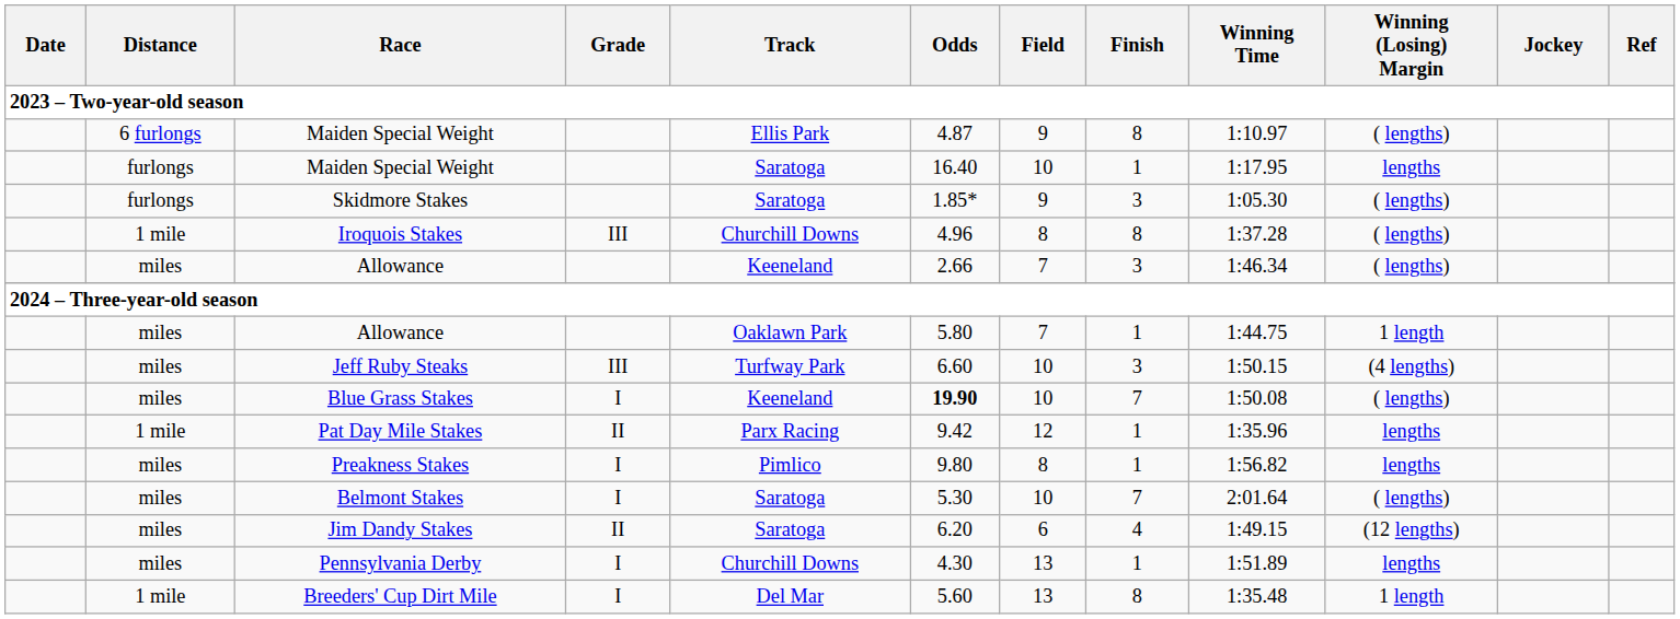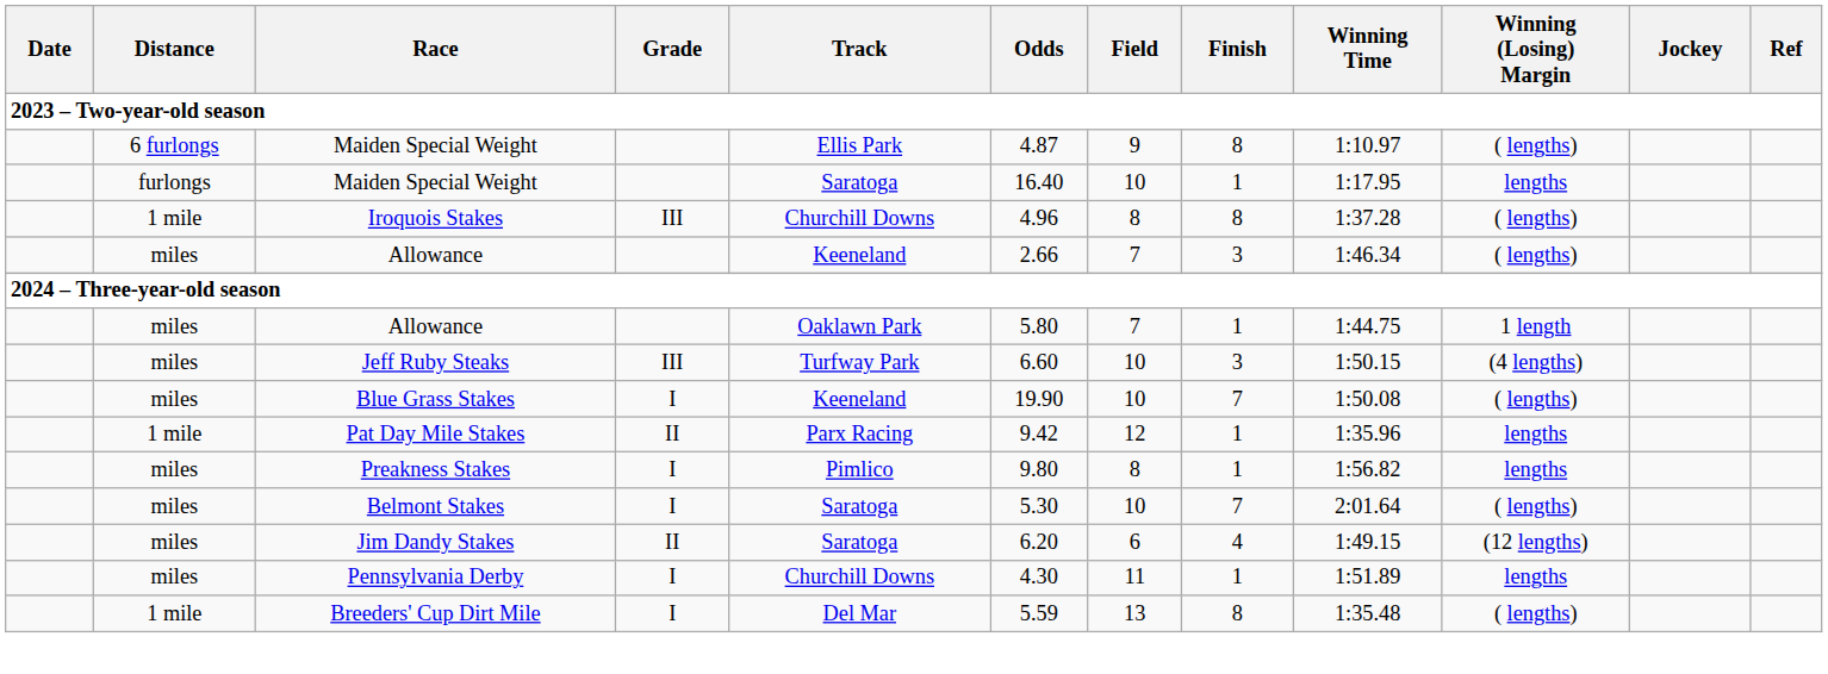 <table class = "wikitable sortable" style="text-align:center; width:95%; font-size:90%">
 <tr>
 <th scope="col">Date</th>
 <th scope="col">Distance</th>
 <th scope="col">Race</th>
 <th scope="col">Grade</th>
 <th scope="col">Track</th>
 <th scope="col">Odds</th>
 <th scope="col">Field</th>
 <th scope="col">Finish</th>
 <th scope="col">Winning<br>Time</th>
 <th scope="col">Winning<br>(Losing)<br>Margin</th>
 <th scope="col">Jockey</th>
 <th scope="col" class="unsortable">Ref</th>
 </tr>
 <tr style="background-color:white">
 <td align="left" colspan=12><strong>2023 – Two-year-old season</strong></td>
 </tr>
 <tr>
 <td></td>
 <td> 6 <a href='#'>furlongs</a></td>
 <td>Maiden Special Weight</td>
 <td></td>
 <td><a href='#'>Ellis Park</a></td>
 <td>4.87</td>
 <td>9</td>
 <td>8</td>
 <td>1:10.97</td>
 <td> ( <a href='#'>lengths</a>)</td>
 <td></td>
 <td></td>
 </tr>
 <tr>
 <td></td>
 <td>  furlongs</td>
 <td>Maiden Special Weight</td>
 <td></td>
 <td><a href='#'>Saratoga</a></td>
 <td>16.40</td>
 <td>10</td>
 <td>1</td>
 <td>1:17.95</td>
 <td>  <a href='#'>lengths</a></td>
-<td></td>
-<td></td>
-</tr>
-<tr>
-<td></td>
-<td>  furlongs</td>
-<td>Skidmore Stakes</td>
-<td></td>
-<td><a href='#'>Saratoga</a></td>
-<td>1.85*</td>
-<td>9</td>
-<td>3</td>
-<td>1:05.30</td>
-<td> ( <a href='#'>lengths</a>)</td>
 <td></td>
 <td></td>
 </tr>
 <tr>
 <td></td>
 <td> 1 mile</td>
 <td><a href='#'>Iroquois Stakes</a></td>
 <td>III</td>
 <td><a href='#'>Churchill Downs</a></td>
 <td>4.96</td>
 <td>8</td>
 <td>8</td>
 <td>1:37.28</td>
 <td> ( <a href='#'>lengths</a>)</td>
 <td></td>
 <td></td>
 </tr>
 <tr>
 <td></td>
 <td>  miles</td>
 <td>Allowance</td>
 <td></td>
 <td><a href='#'>Keeneland</a></td>
 <td>2.66</td>
 <td>7</td>
 <td>3</td>
 <td>1:46.34</td>
 <td> ( <a href='#'>lengths</a>)</td>
 <td></td>
 <td></td>
 </tr>
 <tr>
 </tr>
 <tr style="background-color:white">
 <td align="left" colspan=12><strong>2024 – Three-year-old season</strong></td>
 </tr>
 <tr>
 <td></td>
 <td>  miles</td>
 <td>Allowance</td>
 <td></td>
 <td><a href='#'>Oaklawn Park</a></td>
 <td>5.80</td>
 <td>7</td>
 <td>1</td>
 <td>1:44.75</td>
 <td> 1 <a href='#'>length</a></td>
 <td></td>
 <td></td>
 </tr>
 <tr>
 <td></td>
 <td>  miles</td>
 <td><a href='#'>Jeff Ruby Steaks</a></td>
 <td>III</td>
 <td><a href='#'>Turfway Park</a></td>
 <td>6.60</td>
 <td>10</td>
 <td>3</td>
 <td>1:50.15</td>
 <td> (4 <a href='#'>lengths</a>)</td>
 <td></td>
 <td></td>
 </tr>
 <tr>
 <td></td>
 <td>  miles</td>
 <td><a href='#'>Blue Grass Stakes</a></td>
 <td>I</td>
 <td><a href='#'>Keeneland</a></td>
-<td><strong>19.90</strong></td>
+<td>19.90</td>
 <td>10</td>
 <td>7</td>
 <td>1:50.08</td>
 <td> ( <a href='#'>lengths</a>)</td>
 <td></td>
 <td></td>
 </tr>
 <tr>
 <td></td>
 <td> 1 mile</td>
 <td><a href='#'>Pat Day Mile Stakes</a></td>
 <td>II</td>
 <td><a href='#'>Parx Racing</a></td>
 <td>9.42</td>
 <td>12</td>
 <td>1</td>
 <td>1:35.96</td>
 <td>  <a href='#'>lengths</a></td>
 <td></td>
 <td></td>
 </tr>
 <tr>
 <td></td>
 <td>  miles</td>
 <td><a href='#'>Preakness Stakes</a></td>
 <td>I</td>
 <td><a href='#'>Pimlico</a></td>
 <td>9.80</td>
 <td>8</td>
 <td>1</td>
 <td>1:56.82</td>
 <td>  <a href='#'>lengths</a></td>
 <td></td>
 <td></td>
 </tr>
 <tr>
 <td></td>
 <td>  miles</td>
 <td><a href='#'>Belmont Stakes</a></td>
 <td>I</td>
 <td><a href='#'>Saratoga</a></td>
 <td>5.30</td>
 <td>10</td>
 <td>7</td>
 <td>2:01.64</td>
 <td> ( <a href='#'>lengths</a>)</td>
 <td></td>
 <td></td>
 </tr>
 <tr>
 <td></td>
 <td>  miles</td>
 <td><a href='#'>Jim Dandy Stakes</a></td>
 <td>II</td>
 <td><a href='#'>Saratoga</a></td>
 <td>6.20</td>
 <td>6</td>
 <td>4</td>
 <td>1:49.15</td>
 <td> (12 <a href='#'>lengths</a>)</td>
 <td></td>
 <td></td>
 </tr>
 <tr>
 <td></td>
 <td>  miles</td>
 <td><a href='#'>Pennsylvania Derby</a></td>
 <td>I</td>
 <td><a href='#'>Churchill Downs</a></td>
 <td>4.30</td>
-<td>13</td>
+<td>11</td>
 <td>1</td>
 <td>1:51.89</td>
 <td>   <a href='#'>lengths</a></td>
 <td></td>
 <td></td>
 </tr>
 <tr>
 <td></td>
 <td> 1 mile</td>
 <td><a href='#'>Breeders' Cup Dirt Mile</a></td>
 <td>I</td>
 <td><a href='#'>Del Mar</a></td>
-<td>5.60</td>
+<td>5.59</td>
 <td>13</td>
 <td>8</td>
 <td>1:35.48</td>
-<td> 1 <a href='#'>length</a></td>
+<td>  ( <a href='#'>lengths</a>)</td>
 <td></td>
 <td></td>
 </tr>
 </table>
